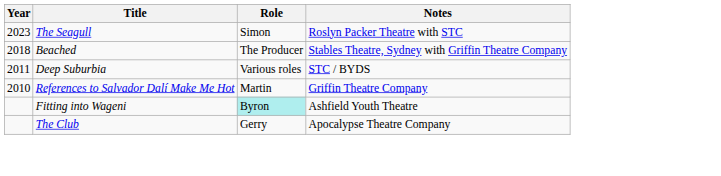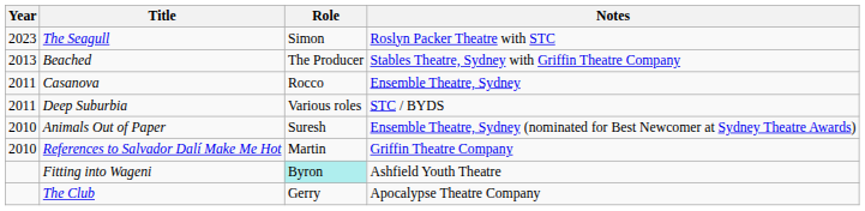 <table class="wikitable sortable">
 <tr>
 <th>Year</th>
 <th>Title</th>
 <th>Role</th>
 <th>Notes</th>
 </tr>
 <tr>
 <td>2023</td>
 <td><em><a href='#'>The Seagull</a></em></td>
 <td>Simon</td>
 <td><a href='#'>Roslyn Packer Theatre</a> with <a href='#'>STC</a></td>
 </tr>
 <tr>
-<td>2018</td>
+<td>2013</td>
 <td><em>Beached</em></td>
 <td>The Producer</td>
 <td><a href='#'>Stables Theatre, Sydney</a> with <a href='#'>Griffin Theatre Company</a></td>
 </tr>
 <tr>
 <td>2011</td>
+<td><em>Casanova</em></td>
+<td>Rocco</td>
+<td><a href='#'>Ensemble Theatre, Sydney</a></td>
+</tr>
+<tr>
+<td>2011</td>
 <td><em>Deep Suburbia</em></td>
 <td>Various roles</td>
 <td><a href='#'>STC</a> / BYDS</td>
+</tr>
+<tr>
+<td>2010</td>
+<td><em>Animals Out of Paper</em></td>
+<td>Suresh</td>
+<td><a href='#'>Ensemble Theatre, Sydney</a> (nominated for Best Newcomer at <a href='#'>Sydney Theatre Awards</a>)</td>
 </tr>
 <tr>
 <td>2010</td>
 <td><em><a href='#'>References to Salvador Dalí Make Me Hot</a></em></td>
 <td>Martin</td>
 <td><a href='#'>Griffin Theatre Company</a></td>
 </tr>
 <tr>
 <td></td>
 <td><em>Fitting into Wageni</em></td>
 <td style="background: paleturquoise;">Byron</td>
 <td>Ashfield Youth Theatre</td>
 </tr>
 <tr>
 <td></td>
 <td><em><a href='#'>The Club</a></em></td>
 <td>Gerry</td>
 <td>Apocalypse Theatre Company</td>
 </tr>
 </table>
